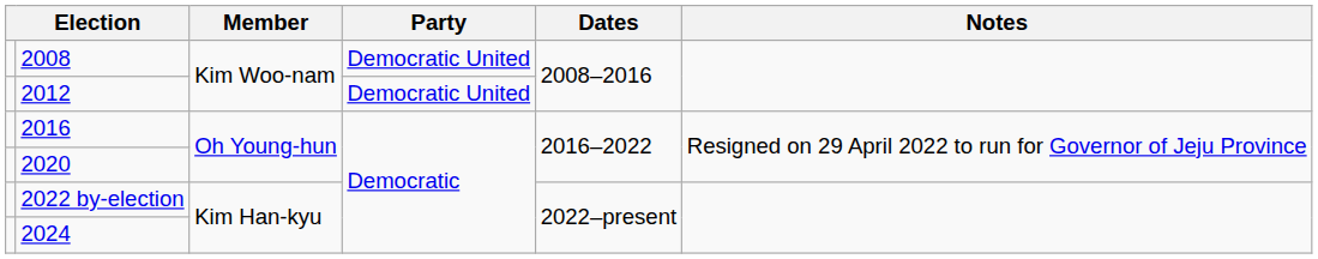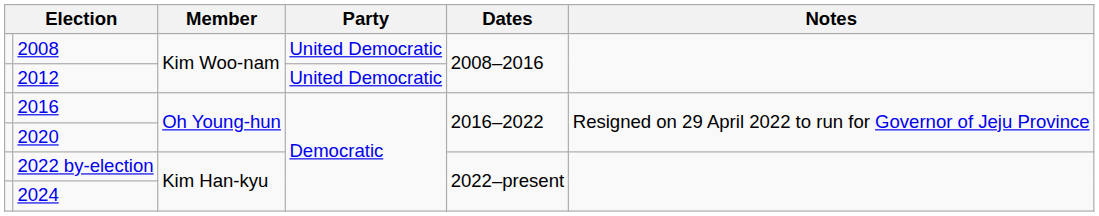 <table class="wikitable">
 <tr>
 <th colspan="2">Election</th>
 <th>Member</th>
 <th>Party</th>
 <th>Dates</th>
 <th>Notes</th>
 </tr>
 <tr>
 <td bgcolor=></td>
 <td><a href='#'>2008</a></td>
 <td rowspan="2">Kim Woo-nam</td>
-<td><a href='#'>Democratic United</a></td>
+<td><a href='#'>United Democratic</a></td>
 <td rowspan="2">2008–2016</td>
 <td rowspan="2"></td>
 </tr>
 <tr>
 <td bgcolor=></td>
 <td><a href='#'>2012</a></td>
-<td><a href='#'>Democratic United</a></td>
+<td><a href='#'>United Democratic</a></td>
 </tr>
 <tr>
 <td bgcolor=></td>
 <td><a href='#'>2016</a></td>
 <td rowspan="2"><a href='#'>Oh Young-hun</a></td>
 <td rowspan="4"><a href='#'>Democratic</a></td>
 <td rowspan="2">2016–2022</td>
 <td rowspan="2">Resigned on 29 April 2022 to run for <a href='#'>Governor of Jeju Province</a></td>
 </tr>
 <tr>
 <td bgcolor=></td>
 <td><a href='#'>2020</a></td>
 </tr>
 <tr>
 <td bgcolor=></td>
 <td><a href='#'>2022 by-election</a></td>
 <td rowspan="2">Kim Han-kyu</td>
 <td rowspan="2">2022–present</td>
 <td rowspan="2"></td>
 </tr>
 <tr>
 <td bgcolor=></td>
 <td><a href='#'>2024</a></td>
 </tr>
 </table>
